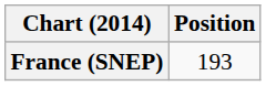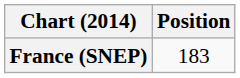 <table class="wikitable plainrowheaders" style="text-align:center">
 <tr>
 <th scope="col">Chart (2014)</th>
 <th scope="col">Position</th>
 </tr>
 <tr>
 <th scope="row">France (SNEP)</th>
-<td>193</td>
+<td>183</td>
 </tr>
 </table>
